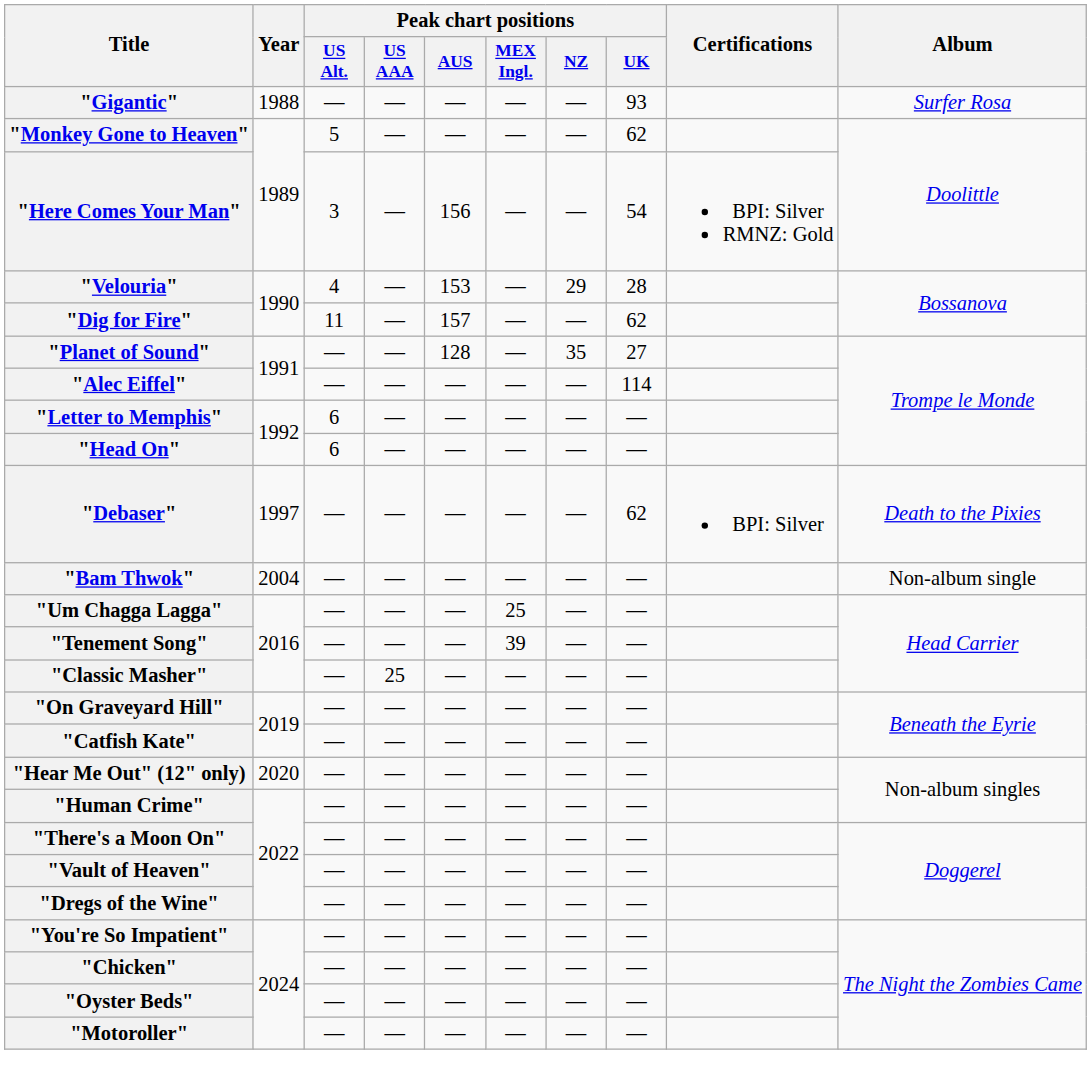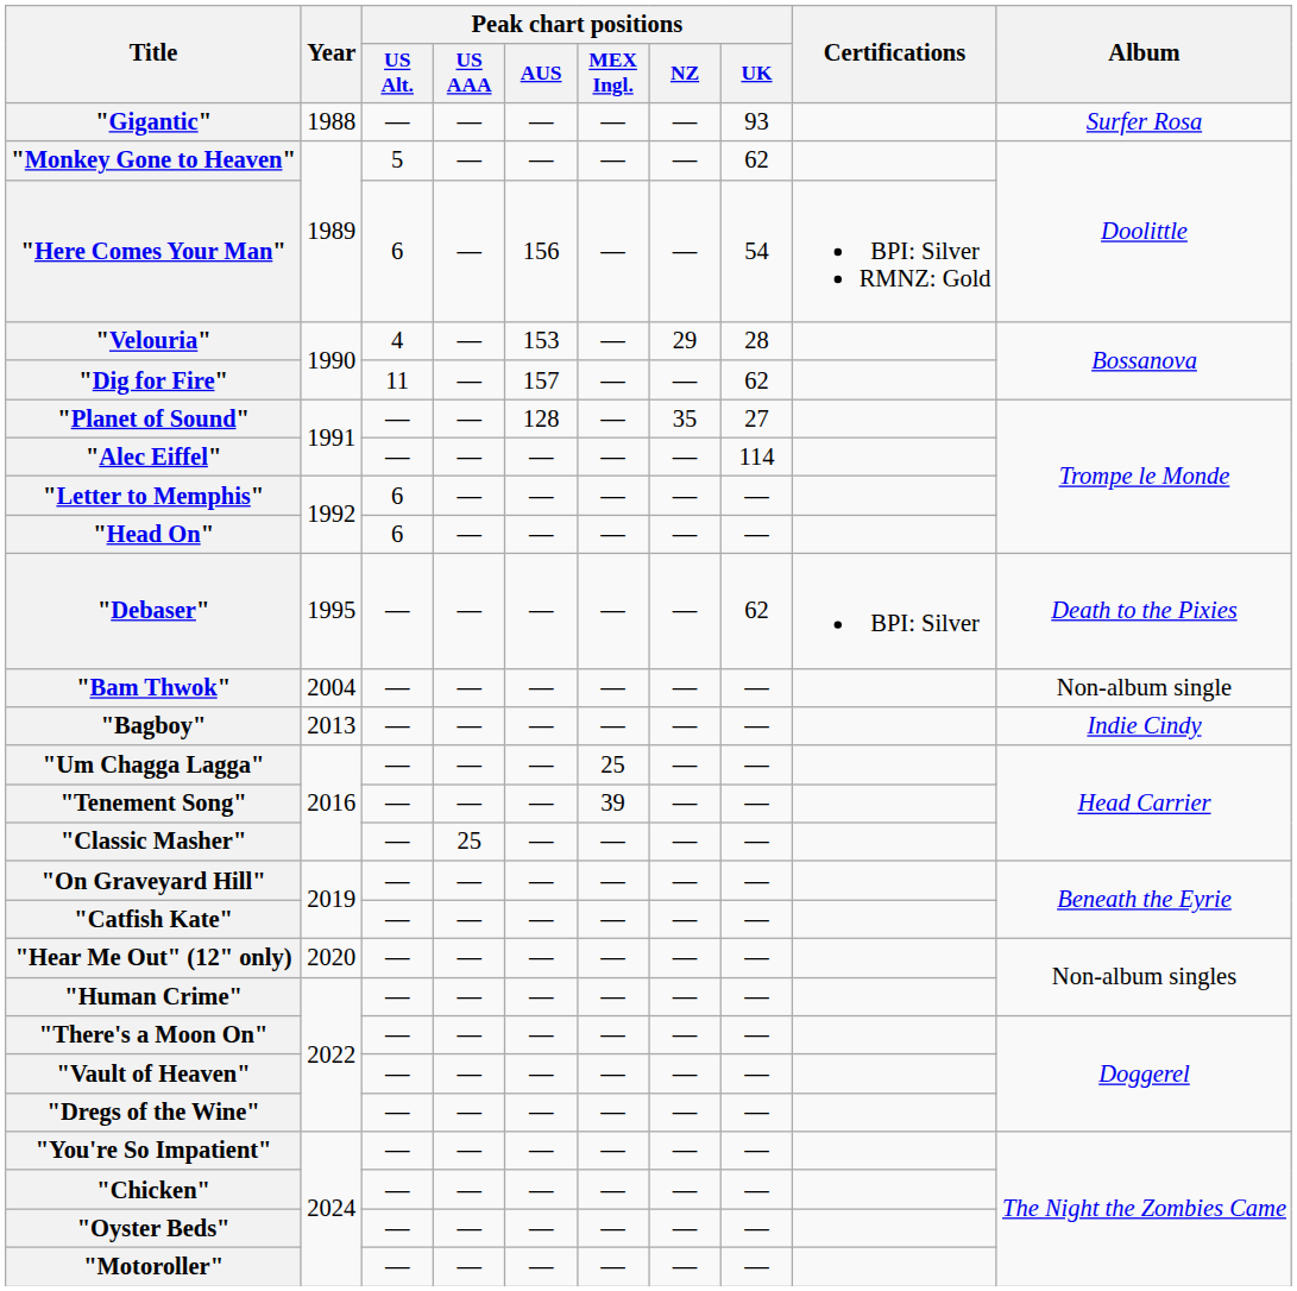 <table class="wikitable plainrowheaders" style="text-align:center;">
 <tr>
 <th rowspan="2">Title</th>
 <th rowspan="2">Year</th>
 <th colspan="6">Peak chart positions</th>
 <th rowspan="2">Certifications</th>
 <th rowspan="2">Album</th>
 </tr>
 <tr>
 <th style="width:3em;font-size:85%"><a href='#'>US<br>Alt.</a><br></th>
 <th style="width:3em;font-size:85%"><a href='#'>US<br>AAA</a><br></th>
 <th style="width:3em;font-size:85%"><a href='#'>AUS</a><br></th>
 <th style="width:3em;font-size:85%"><a href='#'>MEX<br>Ingl.</a><br></th>
 <th style="width:3em;font-size:85%"><a href='#'>NZ</a><br></th>
 <th style="width:3em;font-size:85%"><a href='#'>UK</a><br></th>
 </tr>
 <tr>
 <th scope="row">"<a href='#'>Gigantic</a>"</th>
 <td>1988</td>
 <td>—</td>
 <td>—</td>
 <td>—</td>
 <td>—</td>
 <td>—</td>
 <td>93</td>
 <td></td>
 <td><em><a href='#'>Surfer Rosa</a></em></td>
 </tr>
 <tr>
 <th scope="row">"<a href='#'>Monkey Gone to Heaven</a>"</th>
 <td rowspan="2">1989</td>
 <td>5</td>
 <td>—</td>
 <td>—</td>
 <td>—</td>
 <td>—</td>
 <td>62</td>
 <td></td>
 <td rowspan="2"><em><a href='#'>Doolittle</a></em></td>
 </tr>
 <tr>
 <th scope="row">"<a href='#'>Here Comes Your Man</a>"</th>
-<td>3</td>
+<td>6</td>
 <td>—</td>
 <td>156</td>
 <td>—</td>
 <td>—</td>
 <td>54</td>
 <td><br><ul><li>BPI: Silver</li><li>RMNZ: Gold</li></ul></td>
 </tr>
 <tr>
 <th scope="row">"<a href='#'>Velouria</a>"</th>
 <td rowspan="2">1990</td>
 <td>4</td>
 <td>—</td>
 <td>153</td>
 <td>—</td>
 <td>29</td>
 <td>28</td>
 <td></td>
 <td rowspan="2"><em><a href='#'>Bossanova</a></em></td>
 </tr>
 <tr>
 <th scope="row">"<a href='#'>Dig for Fire</a>"</th>
 <td>11</td>
 <td>—</td>
 <td>157</td>
 <td>—</td>
 <td>—</td>
 <td>62</td>
 <td></td>
 </tr>
 <tr>
 <th scope="row">"<a href='#'>Planet of Sound</a>"</th>
 <td rowspan="2">1991</td>
 <td>—</td>
 <td>—</td>
 <td>128</td>
 <td>—</td>
 <td>35</td>
 <td>27</td>
 <td></td>
 <td rowspan="4"><em><a href='#'>Trompe le Monde</a></em></td>
 </tr>
 <tr>
 <th scope="row">"<a href='#'>Alec Eiffel</a>"</th>
 <td>—</td>
 <td>—</td>
 <td>—</td>
 <td>—</td>
 <td>—</td>
 <td>114</td>
 <td></td>
 </tr>
 <tr>
 <th scope="row">"<a href='#'>Letter to Memphis</a>"</th>
 <td rowspan="2">1992</td>
 <td>6</td>
 <td>—</td>
 <td>—</td>
 <td>—</td>
 <td>—</td>
 <td>—</td>
 <td></td>
 </tr>
 <tr>
 <th scope="row">"<a href='#'>Head On</a>"</th>
 <td>6</td>
 <td>—</td>
 <td>—</td>
 <td>—</td>
 <td>—</td>
 <td>—</td>
 <td></td>
 </tr>
 <tr>
 <th scope="row">"<a href='#'>Debaser</a>"</th>
-<td>1997</td>
+<td>1995</td>
 <td>—</td>
 <td>—</td>
 <td>—</td>
 <td>—</td>
 <td>—</td>
 <td>62</td>
 <td><br><ul><li>BPI: Silver</li></ul></td>
 <td><em><a href='#'>Death to the Pixies</a></em></td>
 </tr>
 <tr>
 <th scope="row">"<a href='#'>Bam Thwok</a>"</th>
 <td>2004</td>
 <td>—</td>
 <td>—</td>
 <td>—</td>
 <td>—</td>
 <td>—</td>
 <td>—</td>
 <td></td>
 <td>Non-album single</td>
+</tr>
+<tr>
+<th scope="row">"Bagboy"</th>
+<td>2013</td>
+<td>—</td>
+<td>—</td>
+<td>—</td>
+<td>—</td>
+<td>—</td>
+<td>—</td>
+<td></td>
+<td><em><a href='#'>Indie Cindy</a></em></td>
 </tr>
 <tr>
 <th scope="row">"Um Chagga Lagga"</th>
 <td rowspan="3">2016</td>
 <td>—</td>
 <td>—</td>
 <td>—</td>
 <td>25</td>
 <td>—</td>
 <td>—</td>
 <td></td>
 <td rowspan="3"><em><a href='#'>Head Carrier</a></em></td>
 </tr>
 <tr>
 <th scope="row">"Tenement Song"</th>
 <td>—</td>
 <td>—</td>
 <td>—</td>
 <td>39</td>
 <td>—</td>
 <td>—</td>
 <td></td>
 </tr>
 <tr>
 <th scope="row">"Classic Masher"</th>
 <td>—</td>
 <td>25</td>
 <td>—</td>
 <td>—</td>
 <td>—</td>
 <td>—</td>
 <td></td>
 </tr>
 <tr>
 <th scope="row">"On Graveyard Hill"</th>
 <td rowspan="2">2019</td>
 <td>—</td>
 <td>—</td>
 <td>—</td>
 <td>—</td>
 <td>—</td>
 <td>—</td>
 <td></td>
 <td rowspan="2"><em><a href='#'>Beneath the Eyrie</a></em></td>
 </tr>
 <tr>
 <th scope="row">"Catfish Kate"</th>
 <td>—</td>
 <td>—</td>
 <td>—</td>
 <td>—</td>
 <td>—</td>
 <td>—</td>
 <td></td>
 </tr>
 <tr>
 <th scope="row">"Hear Me Out" (12" only)</th>
 <td>2020</td>
 <td>—</td>
 <td>—</td>
 <td>—</td>
 <td>—</td>
 <td>—</td>
 <td>—</td>
 <td></td>
 <td rowspan="2">Non-album singles</td>
 </tr>
 <tr>
 <th scope="row">"Human Crime"</th>
 <td rowspan="4">2022</td>
 <td>—</td>
 <td>—</td>
 <td>—</td>
 <td>—</td>
 <td>—</td>
 <td>—</td>
 <td></td>
 </tr>
 <tr>
 <th scope="row">"There's a Moon On"</th>
 <td>—</td>
 <td>—</td>
 <td>—</td>
 <td>—</td>
 <td>—</td>
 <td>—</td>
 <td></td>
 <td rowspan="3"><em><a href='#'>Doggerel</a></em></td>
 </tr>
 <tr>
 <th scope="row">"Vault of Heaven"</th>
 <td>—</td>
 <td>—</td>
 <td>—</td>
 <td>—</td>
 <td>—</td>
 <td>—</td>
 <td></td>
 </tr>
 <tr>
 <th scope="row">"Dregs of the Wine"</th>
 <td>—</td>
 <td>—</td>
 <td>—</td>
 <td>—</td>
 <td>—</td>
 <td>—</td>
 <td></td>
 </tr>
 <tr>
 <th scope="row">"You're So Impatient"</th>
 <td rowspan="4">2024</td>
 <td>—</td>
 <td>—</td>
 <td>—</td>
 <td>—</td>
 <td>—</td>
 <td>—</td>
 <td></td>
 <td rowspan="4"><em><a href='#'>The Night the Zombies Came</a></em></td>
 </tr>
 <tr>
 <th scope="row">"Chicken"</th>
 <td>—</td>
 <td>—</td>
 <td>—</td>
 <td>—</td>
 <td>—</td>
 <td>—</td>
 </tr>
 <tr>
 <th scope="row">"Oyster Beds"</th>
 <td>—</td>
 <td>—</td>
 <td>—</td>
 <td>—</td>
 <td>—</td>
 <td>—</td>
 <td></td>
 </tr>
 <tr>
 <th scope="row">"Motoroller"</th>
 <td>—</td>
 <td>—</td>
 <td>—</td>
 <td>—</td>
 <td>—</td>
 <td>—</td>
 <td></td>
 </tr>
 </table>
